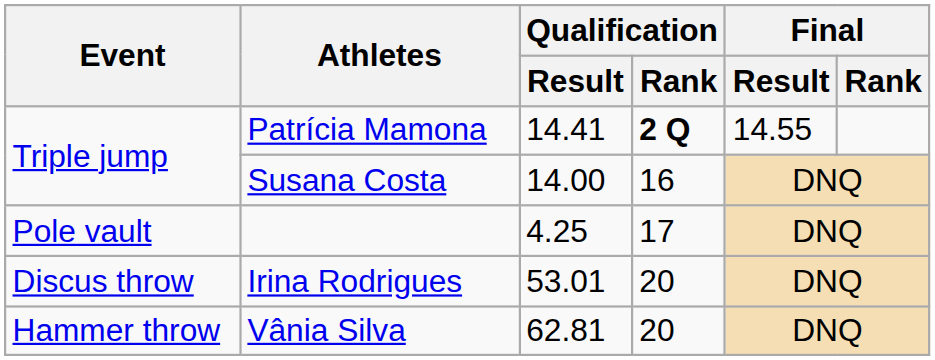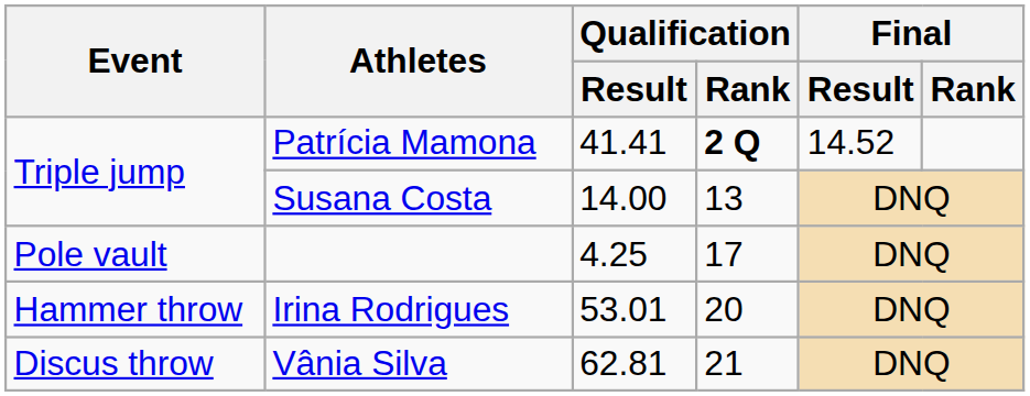 <table class="wikitable" border="1" style="font-size:90%">
 <tr>
 <th rowspan="2" width=100>Event</th>
 <th rowspan="2" width=120>Athletes</th>
 <th colspan="2">Qualification</th>
 <th colspan="2">Final</th>
 </tr>
 <tr>
 <th>Result</th>
 <th>Rank</th>
 <th>Result</th>
 <th>Rank</th>
 </tr>
 <tr>
 <td rowspan="2"><a href='#'>Triple jump</a></td>
 <td><a href='#'>Patrícia Mamona</a></td>
-<td>14.41</td>
+<td>41.41</td>
 <td><strong>2 Q</strong></td>
-<td>14.55</td>
+<td>14.52</td>
 <td></td>
 </tr>
 <tr>
 <td><a href='#'>Susana Costa</a></td>
 <td>14.00</td>
-<td>16</td>
+<td>13</td>
 <td colspan="2" align=center bgcolor="wheat">DNQ</td>
 </tr>
 <tr>
 <td><a href='#'>Pole vault</a></td>
 <td></td>
 <td>4.25</td>
 <td>17</td>
 <td colspan="2" align=center bgcolor="wheat">DNQ</td>
 </tr>
 <tr>
-<td><a href='#'>Discus throw</a></td>
+<td><a href='#'>Hammer throw</a></td>
 <td><a href='#'>Irina Rodrigues</a></td>
 <td>53.01</td>
 <td>20</td>
 <td colspan="2" align=center bgcolor="wheat">DNQ</td>
 </tr>
 <tr>
-<td><a href='#'>Hammer throw</a></td>
+<td><a href='#'>Discus throw</a></td>
 <td><a href='#'>Vânia Silva</a></td>
 <td>62.81</td>
-<td>20</td>
+<td>21</td>
 <td colspan="2" align=center bgcolor="wheat">DNQ</td>
 </tr>
 </table>
